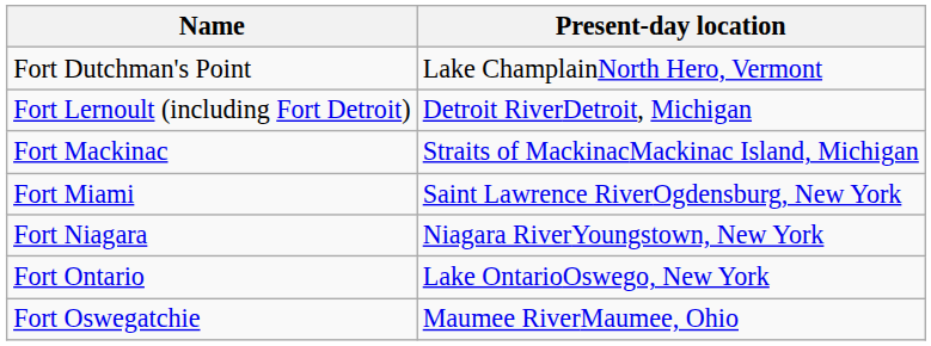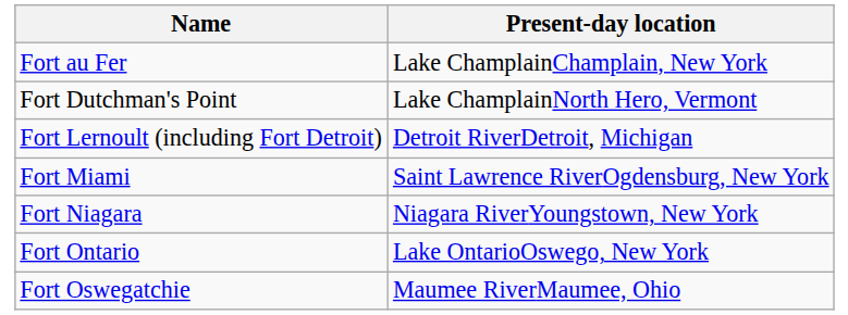 <table class="wikitable" style="margin-left:auto; margin-right:auto; border:none;">
 <tr j>
 <th>Name</th>
 <th>Present-day location</th>
+</tr>
+<tr>
+<td><a href='#'>Fort au Fer</a></td>
+<td>Lake Champlain<a href='#'>Champlain, New York</a></td>
 </tr>
 <tr>
 <td>Fort Dutchman's Point</td>
 <td>Lake Champlain<a href='#'>North Hero, Vermont</a></td>
 </tr>
 <tr>
 <td><a href='#'>Fort Lernoult</a> (including <a href='#'>Fort Detroit</a>)</td>
 <td><a href='#'>Detroit River</a><a href='#'>Detroit</a>, <a href='#'>Michigan</a></td>
-</tr>
-<tr>
-<td><a href='#'>Fort Mackinac</a></td>
-<td><a href='#'>Straits of Mackinac</a><a href='#'>Mackinac Island, Michigan</a></td>
 </tr>
 <tr>
 <td><a href='#'>Fort Miami</a></td>
 <td><a href='#'>Saint Lawrence River</a><a href='#'>Ogdensburg, New York</a></td>
 </tr>
 <tr>
 <td><a href='#'>Fort Niagara</a></td>
 <td><a href='#'>Niagara River</a><a href='#'>Youngstown, New York</a></td>
 </tr>
 <tr>
 <td><a href='#'>Fort Ontario</a></td>
 <td><a href='#'>Lake Ontario</a><a href='#'>Oswego, New York</a></td>
 </tr>
 <tr>
 <td><a href='#'>Fort Oswegatchie</a></td>
 <td><a href='#'>Maumee River</a><a href='#'>Maumee, Ohio</a></td>
 </tr>
 <tr>
 </tr>
 </table>
